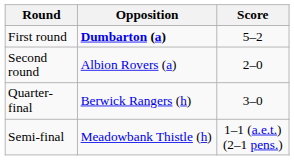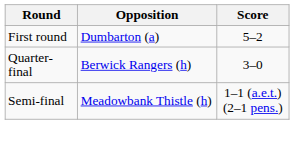 <table class="wikitable" style="text-align:left;margin-left:1em;float:right">
 <tr>
 <th width=80>Round</th>
 <th width=160>Opposition</th>
 <th width=80>Score</th>
 </tr>
 <tr>
 <td>First round</td>
-<td><strong><a href='#'>Dumbarton</a> (<a href='#'>a</a>)</strong></td>
+<td><a href='#'>Dumbarton</a> (<a href='#'>a</a>)</td>
 <td align=center>5–2</td>
-</tr>
-<tr>
-<td>Second round</td>
-<td><a href='#'>Albion Rovers</a> (<a href='#'>a</a>)</td>
-<td align=center>2–0</td>
 </tr>
 <tr>
 <td>Quarter-final</td>
 <td><a href='#'>Berwick Rangers</a> (<a href='#'>h</a>)</td>
 <td align=center>3–0</td>
 </tr>
 <tr>
 <td>Semi-final</td>
 <td><a href='#'>Meadowbank Thistle</a> (<a href='#'>h</a>)</td>
 <td align=center>1–1 (<a href='#'>a.e.t.</a>)<br>(2–1 <a href='#'>pens.</a>)</td>
 </tr>
 </table>
